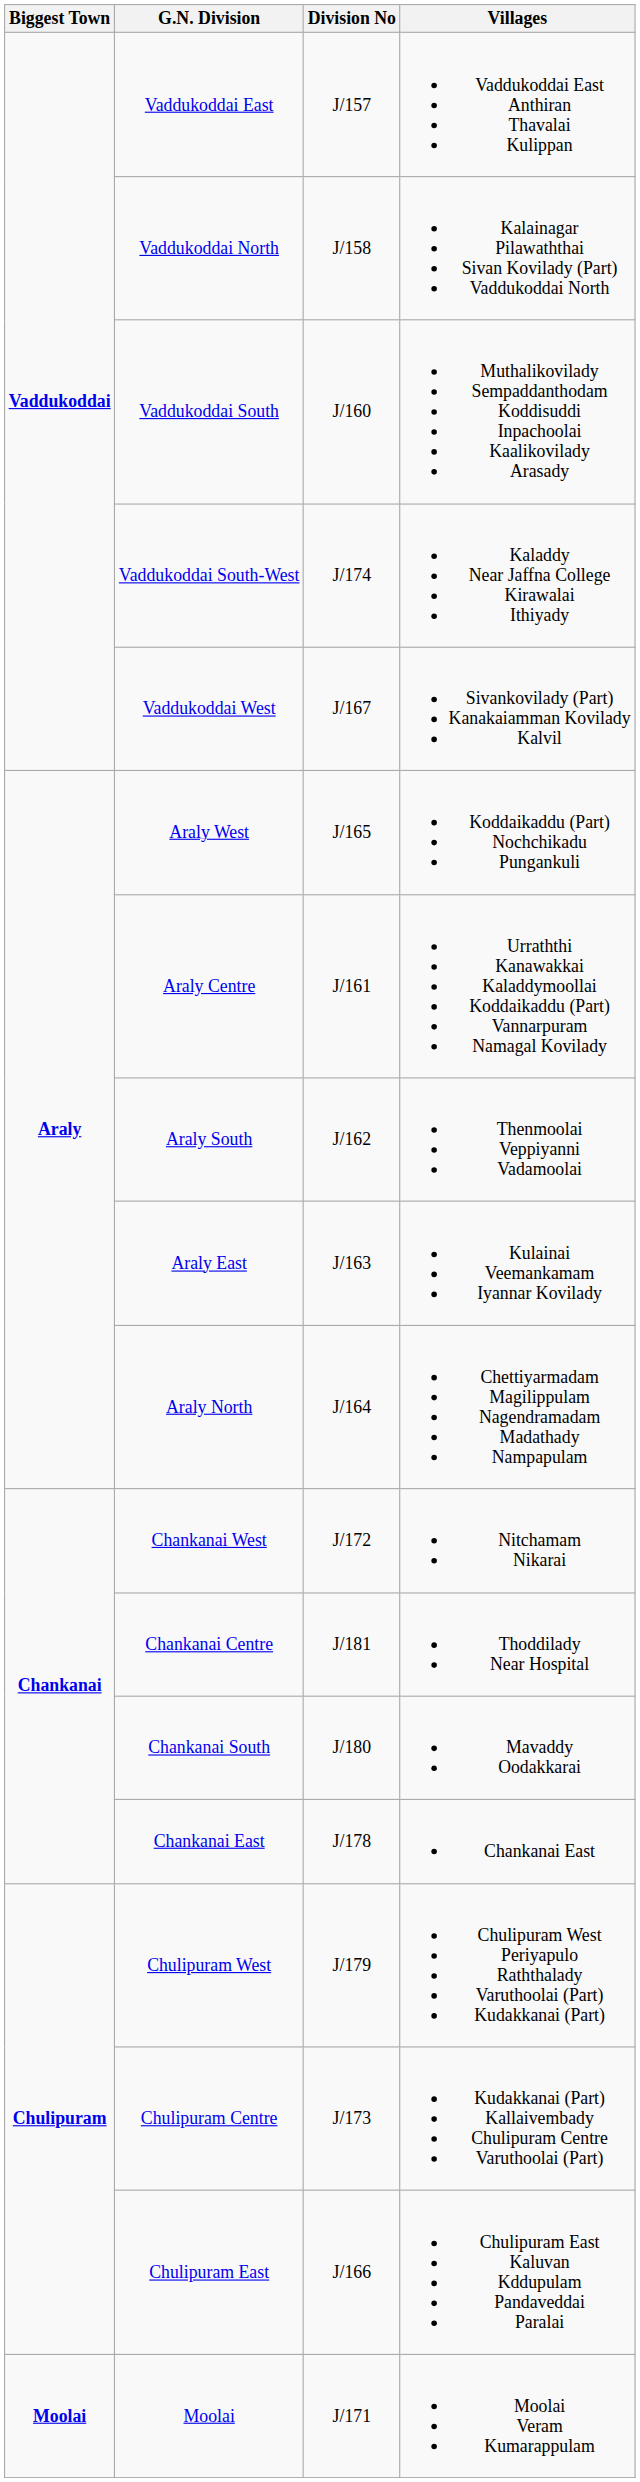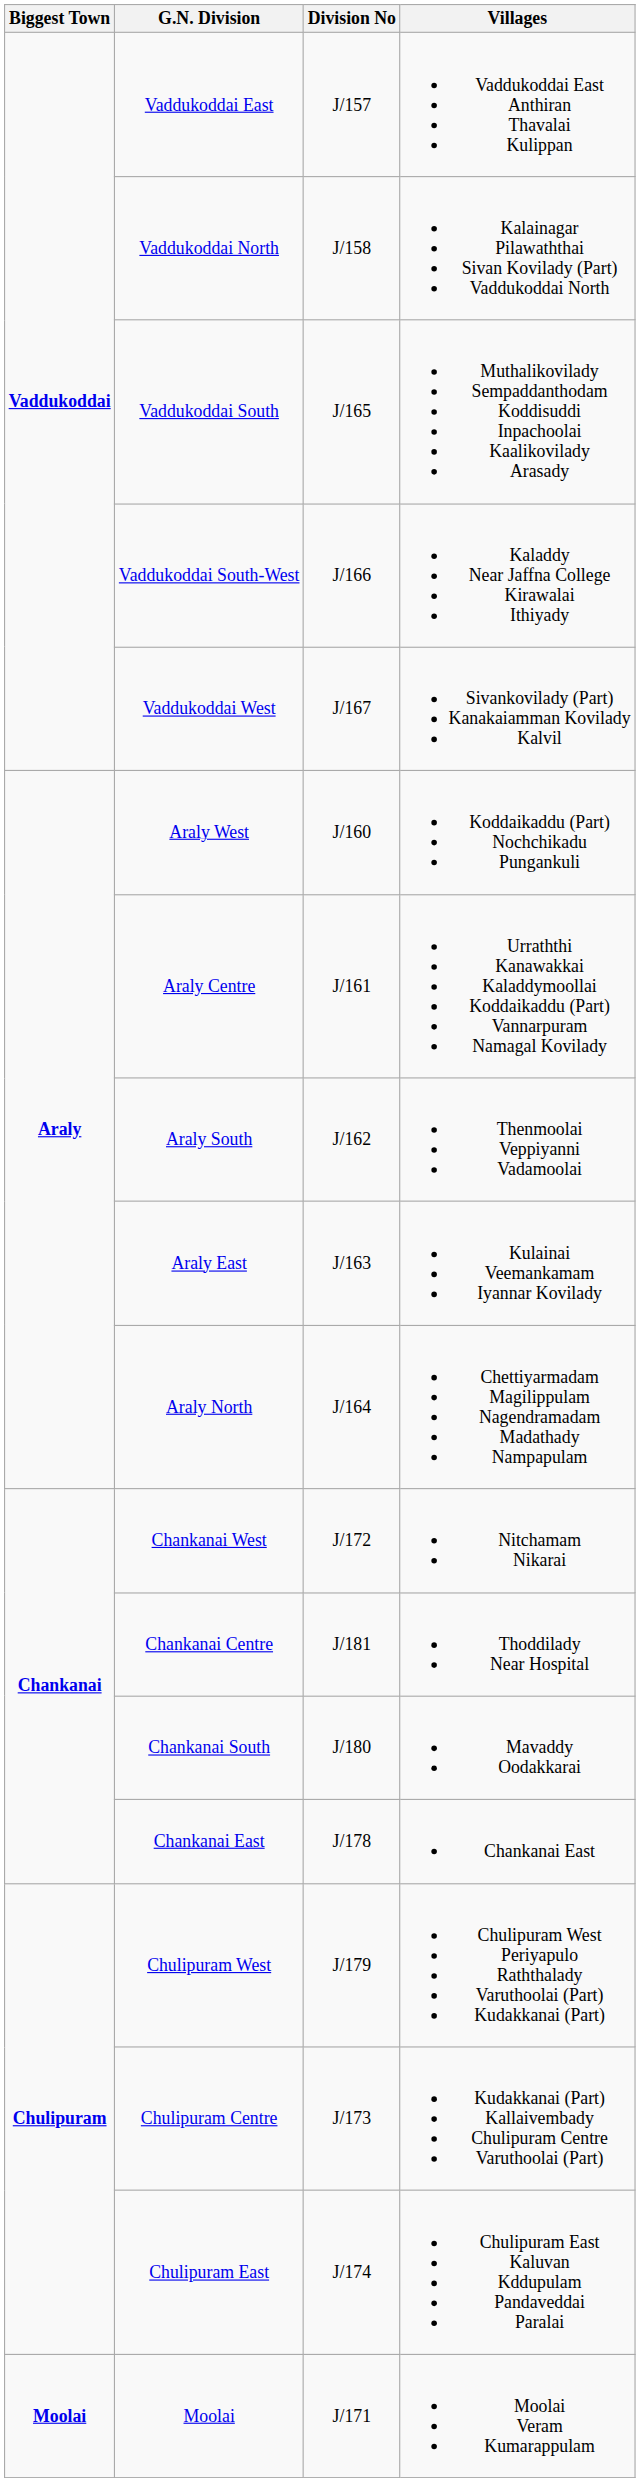 <table class="wikitable" style="text-align:center;">
 <tr>
 <th>Biggest Town</th>
 <th>G.N. Division</th>
 <th>Division No</th>
 <th>Villages</th>
 </tr>
 <tr>
 <td rowspan="5"><strong><a href='#'>Vaddukoddai</a></strong></td>
 <td><a href='#'>Vaddukoddai East</a></td>
 <td>J/157</td>
 <td><br><ul><li>Vaddukoddai East</li><li>Anthiran</li><li>Thavalai</li><li>Kulippan</li></ul></td>
 </tr>
 <tr>
 <td><a href='#'>Vaddukoddai North</a></td>
 <td>J/158</td>
 <td><br><ul><li>Kalainagar</li><li>Pilawaththai</li><li>Sivan Kovilady (Part)</li><li>Vaddukoddai North</li></ul></td>
 </tr>
 <tr>
 <td><a href='#'>Vaddukoddai South</a></td>
-<td>J/160</td>
+<td>J/165</td>
 <td><br><ul><li>Muthalikovilady</li><li>Sempaddanthodam</li><li>Koddisuddi</li><li>Inpachoolai</li><li>Kaalikovilady</li><li>Arasady</li></ul></td>
 </tr>
 <tr>
 <td><a href='#'>Vaddukoddai South-West</a></td>
-<td>J/174</td>
+<td>J/166</td>
 <td><br><ul><li>Kaladdy</li><li>Near Jaffna College</li><li>Kirawalai</li><li>Ithiyady</li></ul></td>
 </tr>
 <tr>
 <td><a href='#'>Vaddukoddai West</a></td>
 <td>J/167</td>
 <td><br><ul><li>Sivankovilady (Part)</li><li>Kanakaiamman Kovilady</li><li>Kalvil</li></ul></td>
 </tr>
 <tr>
 <td rowspan="5"><strong><a href='#'>Araly</a></strong></td>
 <td><a href='#'>Araly West</a></td>
-<td>J/165</td>
+<td>J/160</td>
 <td><br><ul><li>Koddaikaddu (Part)</li><li>Nochchikadu</li><li>Pungankuli</li></ul></td>
 </tr>
 <tr>
 <td><a href='#'>Araly Centre</a></td>
 <td>J/161</td>
 <td><br><ul><li>Urraththi</li><li>Kanawakkai</li><li>Kaladdymoollai</li><li>Koddaikaddu (Part)</li><li>Vannarpuram</li><li>Namagal Kovilady</li></ul></td>
 </tr>
 <tr>
 <td><a href='#'>Araly South</a></td>
 <td>J/162</td>
 <td><br><ul><li>Thenmoolai</li><li>Veppiyanni</li><li>Vadamoolai</li></ul></td>
 </tr>
 <tr>
 <td><a href='#'>Araly East</a></td>
 <td>J/163</td>
 <td><br><ul><li>Kulainai</li><li>Veemankamam</li><li>Iyannar Kovilady</li></ul></td>
 </tr>
 <tr>
 <td><a href='#'>Araly North</a></td>
 <td>J/164</td>
 <td><br><ul><li>Chettiyarmadam</li><li>Magilippulam</li><li>Nagendramadam</li><li>Madathady</li><li>Nampapulam</li></ul></td>
 </tr>
 <tr>
 <td rowspan="4"><strong><a href='#'>Chankanai</a></strong></td>
 <td><a href='#'>Chankanai West</a></td>
 <td>J/172</td>
 <td><br><ul><li>Nitchamam</li><li>Nikarai</li></ul></td>
 </tr>
 <tr>
 <td><a href='#'>Chankanai Centre</a></td>
 <td>J/181</td>
 <td><br><ul><li>Thoddilady</li><li>Near Hospital</li></ul></td>
 </tr>
 <tr>
 <td><a href='#'>Chankanai South</a></td>
 <td>J/180</td>
 <td><br><ul><li>Mavaddy</li><li>Oodakkarai</li></ul></td>
 </tr>
 <tr>
 <td><a href='#'>Chankanai East</a></td>
 <td>J/178</td>
 <td><br><ul><li>Chankanai East</li></ul></td>
 </tr>
 <tr>
 <td rowspan="3"><strong><a href='#'>Chulipuram</a></strong></td>
 <td><a href='#'>Chulipuram West</a></td>
 <td>J/179</td>
 <td><br><ul><li>Chulipuram West</li><li>Periyapulo</li><li>Raththalady</li><li>Varuthoolai (Part)</li><li>Kudakkanai (Part)</li></ul></td>
 </tr>
 <tr>
 <td><a href='#'>Chulipuram Centre</a></td>
 <td>J/173</td>
 <td><br><ul><li>Kudakkanai (Part)</li><li>Kallaivembady</li><li>Chulipuram Centre</li><li>Varuthoolai (Part)</li></ul></td>
 </tr>
 <tr>
 <td><a href='#'>Chulipuram East</a></td>
-<td>J/166</td>
+<td>J/174</td>
 <td><br><ul><li>Chulipuram East</li><li>Kaluvan</li><li>Kddupulam</li><li>Pandaveddai</li><li>Paralai</li></ul></td>
 </tr>
 <tr>
 <td><strong><a href='#'>Moolai</a></strong></td>
 <td><a href='#'>Moolai</a></td>
 <td>J/171</td>
 <td><br><ul><li>Moolai</li><li>Veram</li><li>Kumarappulam</li></ul></td>
 </tr>
 </table>
